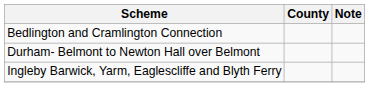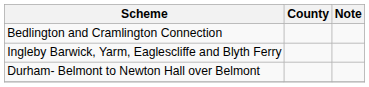 <table class="wikitable">
 <tr>
 <th>Scheme</th>
 <th>County</th>
 <th>Note</th>
 </tr>
 <tr>
 <td>Bedlington and Cramlington Connection</td>
 <td></td>
 <td></td>
 </tr>
 <tr>
-<td>Durham- Belmont to Newton Hall over Belmont</td>
+<td>Ingleby Barwick, Yarm, Eaglescliffe and Blyth Ferry</td>
 <td></td>
 <td></td>
 </tr>
 <tr>
-<td>Ingleby Barwick, Yarm, Eaglescliffe and Blyth Ferry</td>
+<td>Durham- Belmont to Newton Hall over Belmont</td>
 <td></td>
 <td></td>
 </tr>
 <tr>
 </tr>
 </table>
